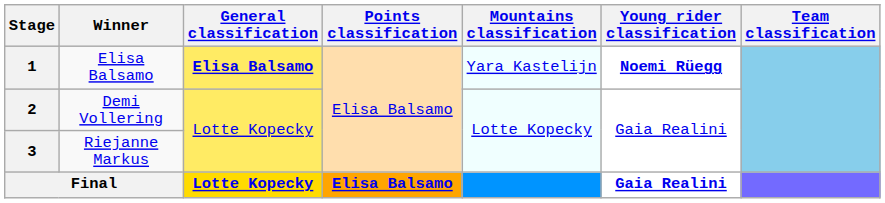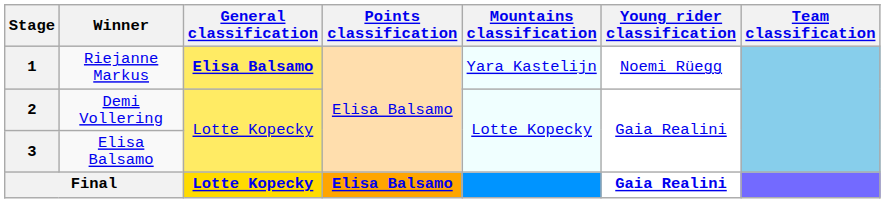 <table class="wikitable" style="text-align: center; font-size:smaller;">
 <tr>
 <th style="width:2%;">Stage</th>
 <th style="width:14%;">Winner</th>
 <th style="width:14%;"><a href='#'>General classification</a><br></th>
 <th style="width:14%;"><a href='#'>Points classification</a><br></th>
 <th style="width:14%;"><a href='#'>Mountains classification</a><br></th>
 <th style="width:14%;"><a href='#'>Young rider classification</a><br></th>
 <th style="width:14%;"><a href='#'>Team classification</a></th>
 </tr>
 <tr>
 <th>1</th>
-<td><a href='#'>Elisa Balsamo</a></td>
+<td><a href='#'>Riejanne Markus</a></td>
 <td style="background:#FFEB64;"><strong><a href='#'>Elisa Balsamo</a></strong></td>
 <td rowspan="3" style="background:navajowhite;"><a href='#'>Elisa Balsamo</a></td>
 <td style="background:azure;"><a href='#'>Yara Kastelijn</a></td>
-<td style="background:white;"><strong><a href='#'>Noemi Rüegg</a></strong></td>
+<td style="background:white;"><a href='#'>Noemi Rüegg</a></td>
 <td rowspan="3" style="background:skyblue;"></td>
 </tr>
 <tr>
 <th>2</th>
 <td><a href='#'>Demi Vollering</a></td>
 <td rowspan="2" style="background:#FFEB64;"><a href='#'>Lotte Kopecky</a></td>
 <td rowspan="2" style="background:azure;"><a href='#'>Lotte Kopecky</a></td>
 <td rowspan="2" style="background:white;"><a href='#'>Gaia Realini</a></td>
 </tr>
 <tr>
 <th>3</th>
-<td><a href='#'>Riejanne Markus</a></td>
+<td><a href='#'>Elisa Balsamo</a></td>
 </tr>
 <tr>
 <th colspan="2">Final</th>
 <th style="background:#FFDB00;"><a href='#'>Lotte Kopecky</a></th>
 <th style="background:orange;"><a href='#'>Elisa Balsamo</a></th>
 <th style="background:#0094ff"></th>
 <th style="background:white;"><a href='#'>Gaia Realini</a></th>
 <th style="background:#736aff;"></th>
 </tr>
 </table>
